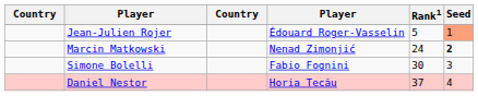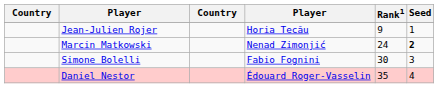 <table class="sortable wikitable">
 <tr>
 <th width="70">Country</th>
 <th width="175">Player</th>
 <th width="70">Country</th>
 <th width="175">Player</th>
 <th>Rank<sup>1</sup></th>
 <th>Seed</th>
 </tr>
 <tr style="background:#cfc;">
 </tr>
 <tr>
 <td></td>
 <td><a href='#'>Jean-Julien Rojer</a></td>
 <td></td>
-<td><a href='#'>Édouard Roger-Vasselin</a></td>
-<td>5</td>
-<td style="background: lightsalmon;">1</td>
+<td><a href='#'>Horia Tecău</a></td>
+<td>9</td>
+<td>1</td>
 </tr>
 <tr>
 <td></td>
 <td><a href='#'>Marcin Matkowski</a></td>
 <td></td>
 <td><a href='#'>Nenad Zimonjić</a></td>
 <td>24</td>
 <td><strong>2</strong></td>
 </tr>
 <tr>
 <td></td>
 <td><a href='#'>Simone Bolelli</a></td>
 <td></td>
 <td><a href='#'>Fabio Fognini</a></td>
 <td>30</td>
 <td>3</td>
 </tr>
 <tr style="background:#fcc;">
 <td></td>
 <td><a href='#'>Daniel Nestor</a></td>
 <td></td>
-<td><a href='#'>Horia Tecău</a></td>
-<td>37</td>
+<td><a href='#'>Édouard Roger-Vasselin</a></td>
+<td>35</td>
 <td>4</td>
 </tr>
 </table>
